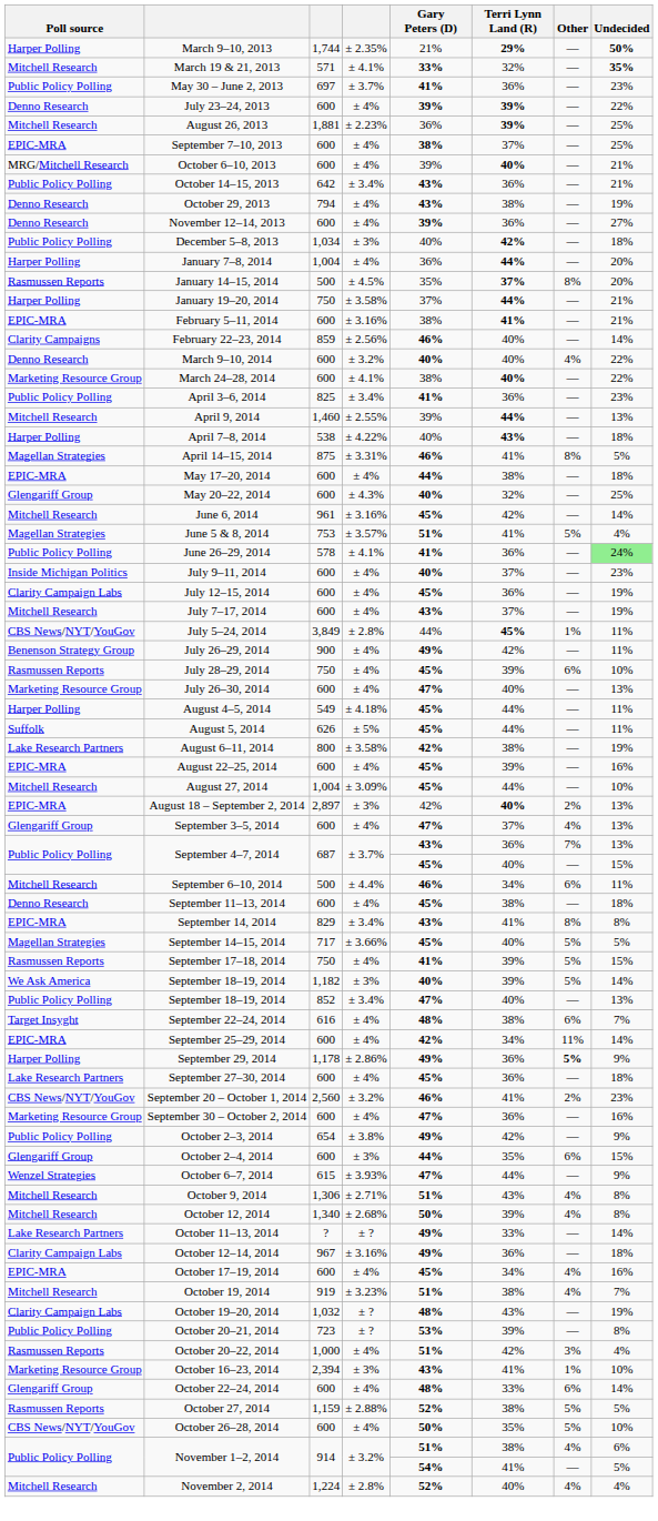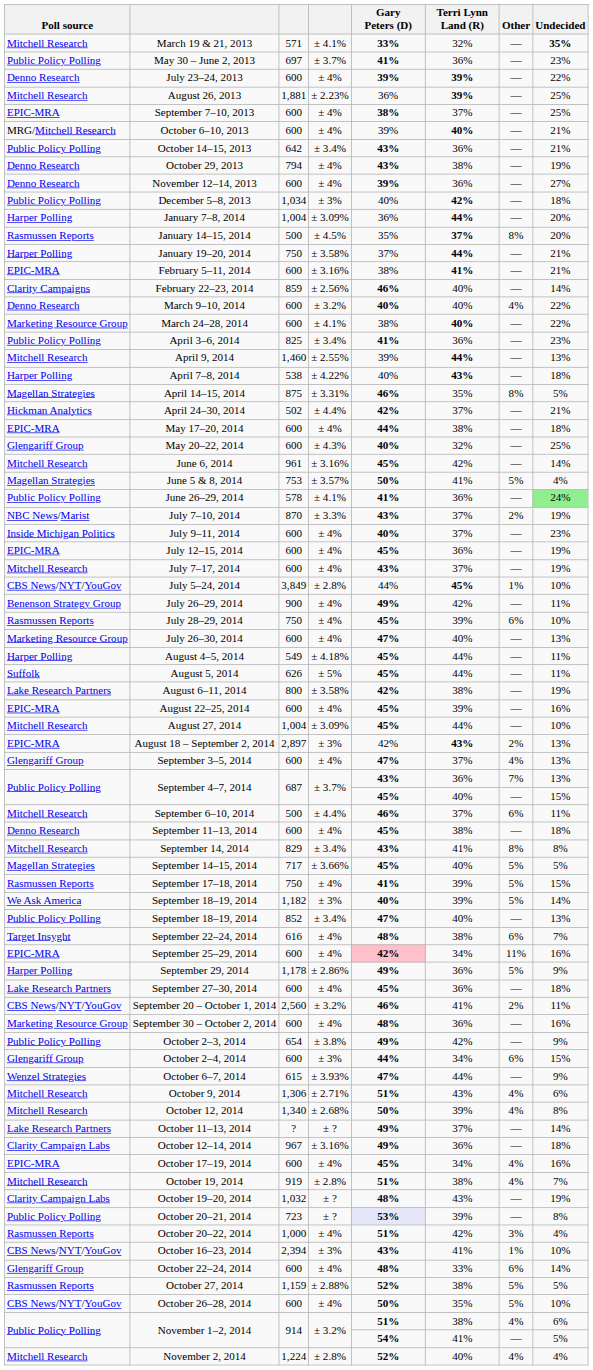 <table class="wikitable" style="text-align:center">
 <tr valign= bottom>
 <th>Poll source</th>
 <th></th>
 <th></th>
 <th></th>
 <th style="width:100px;">Gary<br>Peters (D)</th>
 <th style="width:100px;">Terri Lynn<br>Land (R)</th>
 <th>Other</th>
 <th>Undecided</th>
-</tr>
-<tr>
-<td align=left><a href='#'>Harper Polling</a></td>
-<td>March 9–10, 2013</td>
-<td>1,744</td>
-<td>± 2.35%</td>
-<td>21%</td>
-<td><strong>29%</strong></td>
-<td>—</td>
-<td><strong>50%</strong></td>
 </tr>
 <tr>
 <td align=left><a href='#'>Mitchell Research</a></td>
 <td>March 19 & 21, 2013</td>
 <td>571</td>
 <td>± 4.1%</td>
 <td><strong>33%</strong></td>
 <td>32%</td>
 <td>—</td>
 <td><strong>35%</strong></td>
 </tr>
 <tr>
 <td align=left><a href='#'>Public Policy Polling</a></td>
 <td>May 30 – June 2, 2013</td>
 <td>697</td>
 <td>± 3.7%</td>
 <td><strong>41%</strong></td>
 <td>36%</td>
 <td>—</td>
 <td>23%</td>
 </tr>
 <tr>
 <td align=left><a href='#'>Denno Research</a></td>
 <td>July 23–24, 2013</td>
 <td>600</td>
 <td>± 4%</td>
 <td><strong>39%</strong></td>
 <td><strong>39%</strong></td>
 <td>—</td>
 <td>22%</td>
 </tr>
 <tr>
 <td align=left><a href='#'>Mitchell Research</a></td>
 <td>August 26, 2013</td>
 <td>1,881</td>
 <td>± 2.23%</td>
 <td>36%</td>
 <td><strong>39%</strong></td>
 <td>—</td>
 <td>25%</td>
 </tr>
 <tr>
 <td align=left><a href='#'>EPIC-MRA</a></td>
 <td>September 7–10, 2013</td>
 <td>600</td>
 <td>± 4%</td>
 <td><strong>38%</strong></td>
 <td>37%</td>
 <td>—</td>
 <td>25%</td>
 </tr>
 <tr>
 <td align=left>MRG/<a href='#'>Mitchell Research</a></td>
 <td>October 6–10, 2013</td>
 <td>600</td>
 <td>± 4%</td>
 <td>39%</td>
 <td><strong>40%</strong></td>
 <td>—</td>
 <td>21%</td>
 </tr>
 <tr>
 <td align=left><a href='#'>Public Policy Polling</a></td>
 <td>October 14–15, 2013</td>
 <td>642</td>
 <td>± 3.4%</td>
 <td><strong>43%</strong></td>
 <td>36%</td>
 <td>—</td>
 <td>21%</td>
 </tr>
 <tr>
 <td align=left><a href='#'>Denno Research</a></td>
 <td>October 29, 2013</td>
 <td>794</td>
 <td>± 4%</td>
 <td><strong>43%</strong></td>
 <td>38%</td>
 <td>—</td>
 <td>19%</td>
 </tr>
 <tr>
 <td align=left><a href='#'>Denno Research</a></td>
 <td>November 12–14, 2013</td>
 <td>600</td>
 <td>± 4%</td>
 <td><strong>39%</strong></td>
 <td>36%</td>
 <td>—</td>
 <td>27%</td>
 </tr>
 <tr>
 <td align=left><a href='#'>Public Policy Polling</a></td>
 <td>December 5–8, 2013</td>
 <td>1,034</td>
 <td>± 3%</td>
 <td>40%</td>
 <td><strong>42%</strong></td>
 <td>—</td>
 <td>18%</td>
 </tr>
 <tr>
 <td align=left><a href='#'>Harper Polling</a></td>
 <td>January 7–8, 2014</td>
 <td>1,004</td>
-<td>± 4%</td>
+<td>± 3.09%</td>
 <td>36%</td>
 <td><strong>44%</strong></td>
 <td>—</td>
 <td>20%</td>
 </tr>
 <tr>
 <td align=left><a href='#'>Rasmussen Reports</a></td>
 <td>January 14–15, 2014</td>
 <td>500</td>
 <td>± 4.5%</td>
 <td>35%</td>
 <td><strong>37%</strong></td>
 <td>8%</td>
 <td>20%</td>
 </tr>
 <tr>
 <td align=left><a href='#'>Harper Polling</a></td>
 <td>January 19–20, 2014</td>
 <td>750</td>
 <td>± 3.58%</td>
 <td>37%</td>
 <td><strong>44%</strong></td>
 <td>—</td>
 <td>21%</td>
 </tr>
 <tr>
 <td align=left><a href='#'>EPIC-MRA</a></td>
 <td>February 5–11, 2014</td>
 <td>600</td>
 <td>± 3.16%</td>
 <td>38%</td>
 <td><strong>41%</strong></td>
 <td>—</td>
 <td>21%</td>
 </tr>
 <tr>
 <td align=left><a href='#'>Clarity Campaigns</a></td>
 <td>February 22–23, 2014</td>
 <td>859</td>
 <td>± 2.56%</td>
 <td><strong>46%</strong></td>
 <td>40%</td>
 <td>—</td>
 <td>14%</td>
 </tr>
 <tr>
 <td align=left><a href='#'>Denno Research</a></td>
 <td>March 9–10, 2014</td>
 <td>600</td>
 <td>± 3.2%</td>
 <td><strong>40%</strong></td>
 <td>40%</td>
 <td>4%</td>
 <td>22%</td>
 </tr>
 <tr>
 <td align=left><a href='#'>Marketing Resource Group</a></td>
 <td>March 24–28, 2014</td>
 <td>600</td>
 <td>± 4.1%</td>
 <td>38%</td>
 <td><strong>40%</strong></td>
 <td>—</td>
 <td>22%</td>
 </tr>
 <tr>
 <td align=left><a href='#'>Public Policy Polling</a></td>
 <td>April 3–6, 2014</td>
 <td>825</td>
 <td>± 3.4%</td>
 <td><strong>41%</strong></td>
 <td>36%</td>
 <td>—</td>
 <td>23%</td>
 </tr>
 <tr>
 <td align=left><a href='#'>Mitchell Research</a></td>
 <td>April 9, 2014</td>
 <td>1,460</td>
 <td>± 2.55%</td>
 <td>39%</td>
 <td><strong>44%</strong></td>
 <td>—</td>
 <td>13%</td>
 </tr>
 <tr>
 <td align=left><a href='#'>Harper Polling</a></td>
 <td>April 7–8, 2014</td>
 <td>538</td>
 <td>± 4.22%</td>
 <td>40%</td>
 <td><strong>43%</strong></td>
 <td>—</td>
 <td>18%</td>
 </tr>
 <tr>
 <td align=left><a href='#'>Magellan Strategies</a></td>
 <td>April 14–15, 2014</td>
 <td>875</td>
 <td>± 3.31%</td>
 <td><strong>46%</strong></td>
-<td>41%</td>
+<td>35%</td>
 <td>8%</td>
 <td>5%</td>
+</tr>
+<tr>
+<td align=left><a href='#'>Hickman Analytics</a></td>
+<td>April 24–30, 2014</td>
+<td>502</td>
+<td>± 4.4%</td>
+<td><strong>42%</strong></td>
+<td>37%</td>
+<td>—</td>
+<td>21%</td>
 </tr>
 <tr>
 <td align=left><a href='#'>EPIC-MRA</a></td>
 <td>May 17–20, 2014</td>
 <td>600</td>
 <td>± 4%</td>
 <td><strong>44%</strong></td>
 <td>38%</td>
 <td>—</td>
 <td>18%</td>
 </tr>
 <tr>
 <td align=left><a href='#'>Glengariff Group</a></td>
 <td>May 20–22, 2014</td>
 <td>600</td>
 <td>± 4.3%</td>
 <td><strong>40%</strong></td>
 <td>32%</td>
 <td>—</td>
 <td>25%</td>
 </tr>
 <tr>
 <td align=left><a href='#'>Mitchell Research</a></td>
 <td>June 6, 2014</td>
 <td>961</td>
 <td>± 3.16%</td>
 <td><strong>45%</strong></td>
 <td>42%</td>
 <td>—</td>
 <td>14%</td>
 </tr>
 <tr>
 <td align=left><a href='#'>Magellan Strategies</a></td>
 <td>June 5 & 8, 2014</td>
 <td>753</td>
 <td>± 3.57%</td>
-<td><strong>51%</strong></td>
+<td><strong>50%</strong></td>
 <td>41%</td>
 <td>5%</td>
 <td>4%</td>
 </tr>
 <tr>
 <td align=left><a href='#'>Public Policy Polling</a></td>
 <td>June 26–29, 2014</td>
 <td>578</td>
 <td>± 4.1%</td>
 <td><strong>41%</strong></td>
 <td>36%</td>
 <td>—</td>
 <td style="background: lightgreen;">24%</td>
 </tr>
 <tr>
+<td align=left><a href='#'>NBC News</a>/<a href='#'>Marist</a></td>
+<td>July 7–10, 2014</td>
+<td>870</td>
+<td>± 3.3%</td>
+<td><strong>43%</strong></td>
+<td>37%</td>
+<td>2%</td>
+<td>19%</td>
+</tr>
+<tr>
 <td align=left><a href='#'>Inside Michigan Politics</a></td>
 <td>July 9–11, 2014</td>
 <td>600</td>
 <td>± 4%</td>
 <td><strong>40%</strong></td>
 <td>37%</td>
 <td>—</td>
 <td>23%</td>
 </tr>
 <tr>
-<td align=left><a href='#'>Clarity Campaign Labs</a></td>
+<td align=left><a href='#'>EPIC-MRA</a></td>
 <td>July 12–15, 2014</td>
 <td>600</td>
 <td>± 4%</td>
 <td><strong>45%</strong></td>
 <td>36%</td>
 <td>—</td>
 <td>19%</td>
 </tr>
 <tr>
 <td align=left><a href='#'>Mitchell Research</a></td>
 <td>July 7–17, 2014</td>
 <td>600</td>
 <td>± 4%</td>
 <td><strong>43%</strong></td>
 <td>37%</td>
 <td>—</td>
 <td>19%</td>
 </tr>
 <tr>
 <td align=left><a href='#'>CBS News</a>/<a href='#'>NYT</a>/<a href='#'>YouGov</a></td>
 <td>July 5–24, 2014</td>
 <td>3,849</td>
 <td>± 2.8%</td>
 <td>44%</td>
 <td><strong>45%</strong></td>
 <td>1%</td>
-<td>11%</td>
+<td>10%</td>
 </tr>
 <tr>
 <td align=left><a href='#'>Benenson Strategy Group</a></td>
 <td>July 26–29, 2014</td>
 <td>900</td>
 <td>± 4%</td>
 <td><strong>49%</strong></td>
 <td>42%</td>
 <td>—</td>
 <td>11%</td>
 </tr>
 <tr>
 <td align=left><a href='#'>Rasmussen Reports</a></td>
 <td>July 28–29, 2014</td>
 <td>750</td>
 <td>± 4%</td>
 <td><strong>45%</strong></td>
 <td>39%</td>
 <td>6%</td>
 <td>10%</td>
 </tr>
 <tr>
 <td align=left><a href='#'>Marketing Resource Group</a></td>
 <td>July 26–30, 2014</td>
 <td>600</td>
 <td>± 4%</td>
 <td><strong>47%</strong></td>
 <td>40%</td>
 <td>—</td>
 <td>13%</td>
 </tr>
 <tr>
 <td align=left><a href='#'>Harper Polling</a></td>
 <td>August 4–5, 2014</td>
 <td>549</td>
 <td>± 4.18%</td>
 <td><strong>45%</strong></td>
 <td>44%</td>
 <td>—</td>
 <td>11%</td>
 </tr>
 <tr>
 <td align=left><a href='#'>Suffolk</a></td>
 <td>August 5, 2014</td>
 <td>626</td>
 <td>± 5%</td>
 <td><strong>45%</strong></td>
 <td>44%</td>
 <td>—</td>
 <td>11%</td>
 </tr>
 <tr>
 <td align=left><a href='#'>Lake Research Partners</a></td>
 <td>August 6–11, 2014</td>
 <td>800</td>
 <td>± 3.58%</td>
 <td><strong>42%</strong></td>
 <td>38%</td>
 <td>—</td>
 <td>19%</td>
 </tr>
 <tr>
 <td align=left><a href='#'>EPIC-MRA</a></td>
 <td>August 22–25, 2014</td>
 <td>600</td>
 <td>± 4%</td>
 <td><strong>45%</strong></td>
 <td>39%</td>
 <td>—</td>
 <td>16%</td>
 </tr>
 <tr>
 <td align=left><a href='#'>Mitchell Research</a></td>
 <td>August 27, 2014</td>
 <td>1,004</td>
 <td>± 3.09%</td>
 <td><strong>45%</strong></td>
 <td>44%</td>
 <td>—</td>
 <td>10%</td>
 </tr>
 <tr>
 <td align=left><a href='#'>EPIC-MRA</a></td>
 <td>August 18 – September 2, 2014</td>
 <td>2,897</td>
 <td>± 3%</td>
 <td>42%</td>
-<td><strong>40%</strong></td>
+<td><strong>43%</strong></td>
 <td>2%</td>
 <td>13%</td>
 </tr>
 <tr>
 <td align=left><a href='#'>Glengariff Group</a></td>
 <td>September 3–5, 2014</td>
 <td>600</td>
 <td>± 4%</td>
 <td><strong>47%</strong></td>
 <td>37%</td>
 <td>4%</td>
 <td>13%</td>
 </tr>
 <tr>
 <td align=left rowspan=2><a href='#'>Public Policy Polling</a></td>
 <td rowspan=2>September 4–7, 2014</td>
 <td rowspan=2>687</td>
 <td rowspan=2>± 3.7%</td>
 <td><strong>43%</strong></td>
 <td>36%</td>
 <td>7%</td>
 <td>13%</td>
 </tr>
 <tr>
 <td><strong>45%</strong></td>
 <td>40%</td>
 <td>—</td>
 <td>15%</td>
 </tr>
 <tr>
 <td align=left><a href='#'>Mitchell Research</a></td>
 <td>September 6–10, 2014</td>
 <td>500</td>
 <td>± 4.4%</td>
 <td><strong>46%</strong></td>
-<td>34%</td>
+<td>37%</td>
 <td>6%</td>
 <td>11%</td>
 </tr>
 <tr>
 <td align=left><a href='#'>Denno Research</a></td>
 <td>September 11–13, 2014</td>
 <td>600</td>
 <td>± 4%</td>
 <td><strong>45%</strong></td>
 <td>38%</td>
 <td>—</td>
 <td>18%</td>
 </tr>
 <tr>
-<td align=left><a href='#'>EPIC-MRA</a></td>
+<td align=left><a href='#'>Mitchell Research</a></td>
 <td>September 14, 2014</td>
 <td>829</td>
 <td>± 3.4%</td>
 <td><strong>43%</strong></td>
 <td>41%</td>
 <td>8%</td>
 <td>8%</td>
 </tr>
 <tr>
 <td align=left><a href='#'>Magellan Strategies</a></td>
 <td>September 14–15, 2014</td>
 <td>717</td>
 <td>± 3.66%</td>
 <td><strong>45%</strong></td>
 <td>40%</td>
 <td>5%</td>
 <td>5%</td>
 </tr>
 <tr>
 <td align=left><a href='#'>Rasmussen Reports</a></td>
 <td>September 17–18, 2014</td>
 <td>750</td>
 <td>± 4%</td>
 <td><strong>41%</strong></td>
 <td>39%</td>
 <td>5%</td>
 <td>15%</td>
 </tr>
 <tr>
 <td align=left><a href='#'>We Ask America</a></td>
 <td>September 18–19, 2014</td>
 <td>1,182</td>
 <td>± 3%</td>
 <td><strong>40%</strong></td>
 <td>39%</td>
 <td>5%</td>
 <td>14%</td>
 </tr>
 <tr>
 <td align=left><a href='#'>Public Policy Polling</a></td>
 <td>September 18–19, 2014</td>
 <td>852</td>
 <td>± 3.4%</td>
 <td><strong>47%</strong></td>
 <td>40%</td>
 <td>—</td>
 <td>13%</td>
 </tr>
 <tr>
 <td align=left><a href='#'>Target Insyght</a></td>
 <td>September 22–24, 2014</td>
 <td>616</td>
 <td>± 4%</td>
 <td><strong>48%</strong></td>
 <td>38%</td>
 <td>6%</td>
 <td>7%</td>
 </tr>
 <tr>
 <td align=left><a href='#'>EPIC-MRA</a></td>
 <td>September 25–29, 2014</td>
 <td>600</td>
 <td>± 4%</td>
-<td><strong>42%</strong></td>
+<td style="background: pink;"><strong>42%</strong></td>
 <td>34%</td>
 <td>11%</td>
-<td>14%</td>
+<td>16%</td>
 </tr>
 <tr>
 <td align=left><a href='#'>Harper Polling</a></td>
 <td>September 29, 2014</td>
 <td>1,178</td>
 <td>± 2.86%</td>
 <td><strong>49%</strong></td>
 <td>36%</td>
-<td><strong>5%</strong></td>
+<td>5%</td>
 <td>9%</td>
 </tr>
 <tr>
 <td align=left><a href='#'>Lake Research Partners</a></td>
 <td>September 27–30, 2014</td>
 <td>600</td>
 <td>± 4%</td>
 <td><strong>45%</strong></td>
 <td>36%</td>
 <td>—</td>
 <td>18%</td>
 </tr>
 <tr>
 <td align=left><a href='#'>CBS News</a>/<a href='#'>NYT</a>/<a href='#'>YouGov</a></td>
 <td>September 20 – October 1, 2014</td>
 <td>2,560</td>
 <td>± 3.2%</td>
 <td><strong>46%</strong></td>
 <td>41%</td>
 <td>2%</td>
-<td>23%</td>
+<td>11%</td>
 </tr>
 <tr>
 <td align=left><a href='#'>Marketing Resource Group</a></td>
 <td>September 30 – October 2, 2014</td>
 <td>600</td>
 <td>± 4%</td>
-<td><strong>47%</strong></td>
+<td><strong>48%</strong></td>
 <td>36%</td>
 <td>—</td>
 <td>16%</td>
 </tr>
 <tr>
 <td align=left><a href='#'>Public Policy Polling</a></td>
 <td>October 2–3, 2014</td>
 <td>654</td>
 <td>± 3.8%</td>
 <td><strong>49%</strong></td>
 <td>42%</td>
 <td>—</td>
 <td>9%</td>
 </tr>
 <tr>
 <td align=left><a href='#'>Glengariff Group</a></td>
 <td>October 2–4, 2014</td>
 <td>600</td>
 <td>± 3%</td>
 <td><strong>44%</strong></td>
-<td>35%</td>
+<td>34%</td>
 <td>6%</td>
 <td>15%</td>
 </tr>
 <tr>
 <td align=left><a href='#'>Wenzel Strategies</a></td>
 <td>October 6–7, 2014</td>
 <td>615</td>
 <td>± 3.93%</td>
 <td><strong>47%</strong></td>
 <td>44%</td>
 <td>—</td>
 <td>9%</td>
 </tr>
 <tr>
 <td align=left><a href='#'>Mitchell Research</a></td>
 <td>October 9, 2014</td>
 <td>1,306</td>
 <td>± 2.71%</td>
 <td><strong>51%</strong></td>
 <td>43%</td>
 <td>4%</td>
-<td>8%</td>
+<td>6%</td>
 </tr>
 <tr>
 <td align=left><a href='#'>Mitchell Research</a></td>
 <td>October 12, 2014</td>
 <td>1,340</td>
 <td>± 2.68%</td>
 <td><strong>50%</strong></td>
 <td>39%</td>
 <td>4%</td>
 <td>8%</td>
 </tr>
 <tr>
 <td align=left><a href='#'>Lake Research Partners</a></td>
 <td>October 11–13, 2014</td>
 <td>?</td>
 <td>± ?</td>
 <td><strong>49%</strong></td>
-<td>33%</td>
+<td>37%</td>
 <td>—</td>
 <td>14%</td>
 </tr>
 <tr>
 <td align=left><a href='#'>Clarity Campaign Labs</a></td>
 <td>October 12–14, 2014</td>
 <td>967</td>
 <td>± 3.16%</td>
 <td><strong>49%</strong></td>
 <td>36%</td>
 <td>—</td>
 <td>18%</td>
 </tr>
 <tr>
 <td align=left><a href='#'>EPIC-MRA</a></td>
 <td>October 17–19, 2014</td>
 <td>600</td>
 <td>± 4%</td>
 <td><strong>45%</strong></td>
 <td>34%</td>
 <td>4%</td>
 <td>16%</td>
 </tr>
 <tr>
 <td align=left><a href='#'>Mitchell Research</a></td>
 <td>October 19, 2014</td>
 <td>919</td>
-<td>± 3.23%</td>
+<td>± 2.8%</td>
 <td><strong>51%</strong></td>
 <td>38%</td>
 <td>4%</td>
 <td>7%</td>
 </tr>
 <tr>
 <td align=left><a href='#'>Clarity Campaign Labs</a></td>
 <td>October 19–20, 2014</td>
 <td>1,032</td>
 <td>± ?</td>
 <td><strong>48%</strong></td>
 <td>43%</td>
 <td>—</td>
 <td>19%</td>
 </tr>
 <tr>
 <td align=left><a href='#'>Public Policy Polling</a></td>
 <td>October 20–21, 2014</td>
 <td>723</td>
 <td>± ?</td>
-<td><strong>53%</strong></td>
+<td style="background: lavender;"><strong>53%</strong></td>
 <td>39%</td>
 <td>—</td>
 <td>8%</td>
 </tr>
 <tr>
 <td align=left><a href='#'>Rasmussen Reports</a></td>
 <td>October 20–22, 2014</td>
 <td>1,000</td>
 <td>± 4%</td>
 <td><strong>51%</strong></td>
 <td>42%</td>
 <td>3%</td>
 <td>4%</td>
 </tr>
 <tr>
-<td align=left><a href='#'>Marketing Resource Group</a></td>
+<td align=left><a href='#'>CBS News</a>/<a href='#'>NYT</a>/<a href='#'>YouGov</a></td>
 <td>October 16–23, 2014</td>
 <td>2,394</td>
 <td>± 3%</td>
 <td><strong>43%</strong></td>
 <td>41%</td>
 <td>1%</td>
 <td>10%</td>
 </tr>
 <tr>
 <td align=left><a href='#'>Glengariff Group</a></td>
 <td>October 22–24, 2014</td>
 <td>600</td>
 <td>± 4%</td>
 <td><strong>48%</strong></td>
 <td>33%</td>
 <td>6%</td>
 <td>14%</td>
 </tr>
 <tr>
 <td align=left><a href='#'>Rasmussen Reports</a></td>
 <td>October 27, 2014</td>
 <td>1,159</td>
 <td>± 2.88%</td>
 <td><strong>52%</strong></td>
 <td>38%</td>
 <td>5%</td>
 <td>5%</td>
 </tr>
 <tr>
 <td align=left><a href='#'>CBS News</a>/<a href='#'>NYT</a>/<a href='#'>YouGov</a></td>
 <td>October 26–28, 2014</td>
 <td>600</td>
 <td>± 4%</td>
 <td><strong>50%</strong></td>
 <td>35%</td>
 <td>5%</td>
 <td>10%</td>
 </tr>
 <tr>
 <td align=left rowspan=2><a href='#'>Public Policy Polling</a></td>
 <td rowspan=2>November 1–2, 2014</td>
 <td rowspan=2>914</td>
 <td rowspan=2>± 3.2%</td>
 <td><strong>51%</strong></td>
 <td>38%</td>
 <td>4%</td>
 <td>6%</td>
 </tr>
 <tr>
 <td><strong>54%</strong></td>
 <td>41%</td>
 <td>—</td>
 <td>5%</td>
 </tr>
 <tr>
 <td align=left><a href='#'>Mitchell Research</a></td>
 <td>November 2, 2014</td>
 <td>1,224</td>
 <td>± 2.8%</td>
 <td><strong>52%</strong></td>
 <td>40%</td>
 <td>4%</td>
 <td>4%</td>
 </tr>
 </table>
